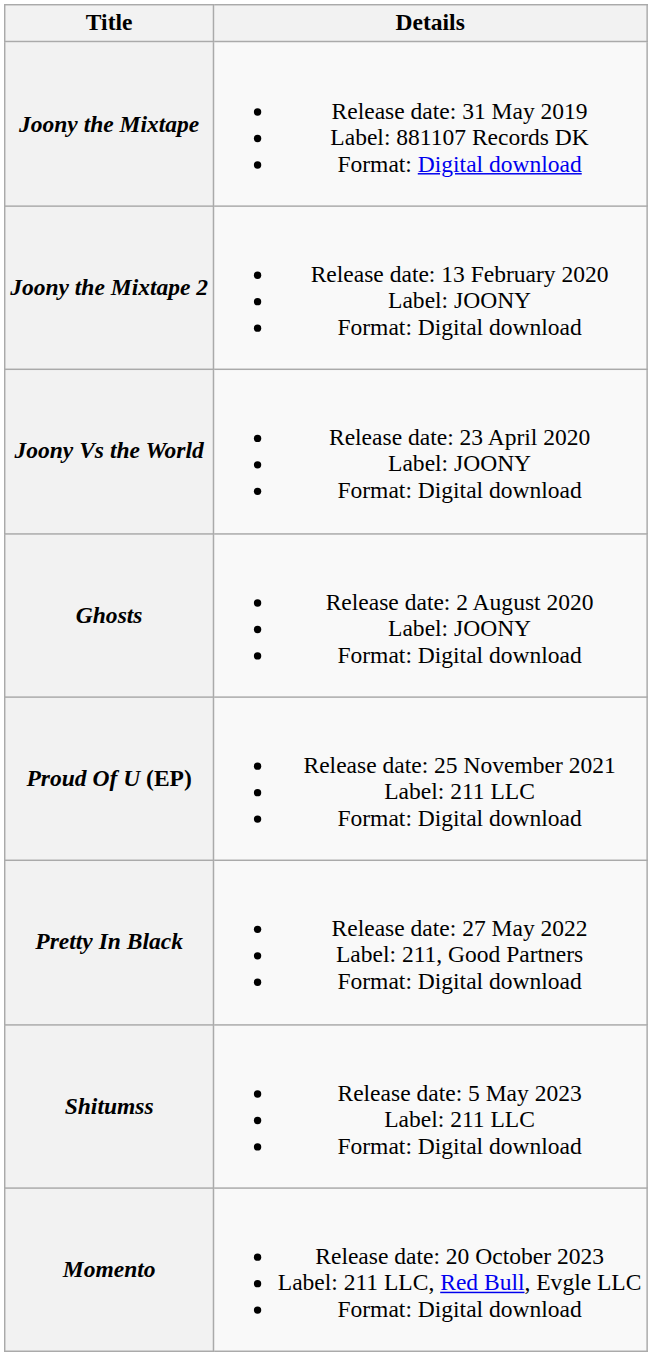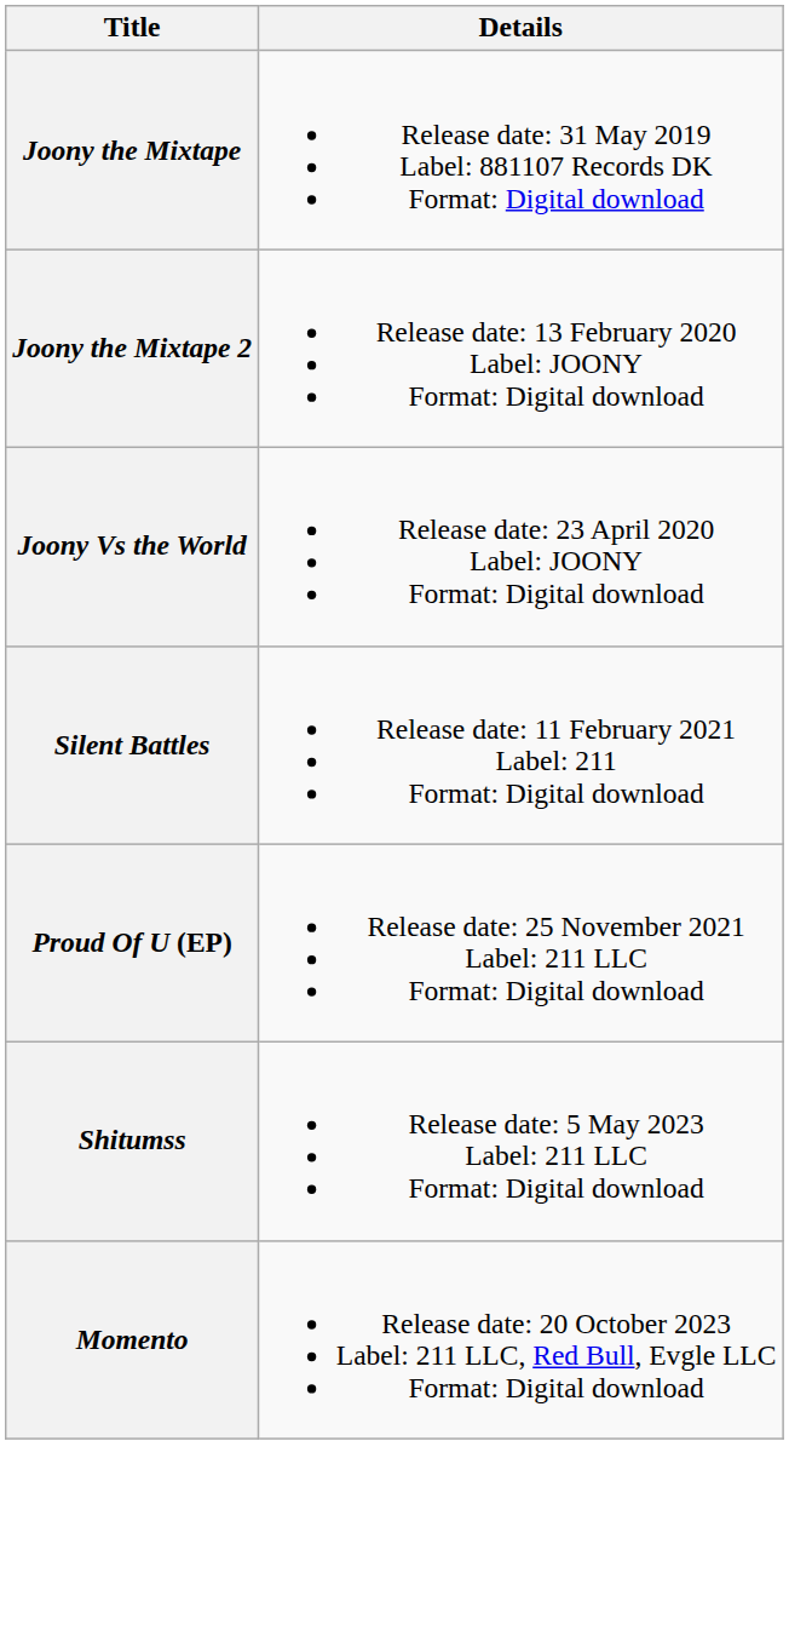 <table class="wikitable plainrowheaders" style="text-align: center;">
 <tr>
 <th scope="col">Title</th>
 <th scope="col">Details</th>
 </tr>
 <tr>
 <th scope="row"><em>Joony the Mixtape</em></th>
 <td><br><ul><li>Release date: 31 May 2019</li><li>Label: 881107 Records DK</li><li>Format: <a href='#'>Digital download</a></li></ul></td>
 </tr>
 <tr>
 <th scope="row"><em>Joony the Mixtape 2</em></th>
 <td><br><ul><li>Release date: 13 February 2020</li><li>Label: JOONY</li><li>Format: Digital download</li></ul></td>
 </tr>
 <tr>
 <th scope="row"><em>Joony Vs the World</em></th>
 <td><br><ul><li>Release date: 23 April 2020</li><li>Label: JOONY</li><li>Format: Digital download</li></ul></td>
 </tr>
 <tr>
-<th scope="row"><em>Ghosts</em></th>
-<td><br><ul><li>Release date: 2 August 2020</li><li>Label: JOONY</li><li>Format: Digital download</li></ul></td>
+<th scope="row"><em>Silent Battles</em></th>
+<td><br><ul><li>Release date: 11 February 2021</li><li>Label: 211</li><li>Format: Digital download</li></ul></td>
 </tr>
 <tr>
 <th scope="row"><em>Proud Of U</em> (EP)</th>
 <td><br><ul><li>Release date: 25 November 2021</li><li>Label: 211 LLC</li><li>Format: Digital download</li></ul></td>
-</tr>
-<tr>
-<th scope="row"><em>Pretty In Black</em></th>
-<td><br><ul><li>Release date: 27 May 2022</li><li>Label: 211, Good Partners</li><li>Format: Digital download</li></ul></td>
 </tr>
 <tr>
 <th scope="row"><em>Shitumss</em></th>
 <td><br><ul><li>Release date: 5 May 2023</li><li>Label: 211 LLC</li><li>Format: Digital download</li></ul></td>
 </tr>
 <tr>
 <th scope="row"><em>Momento</em></th>
 <td><br><ul><li>Release date: 20 October 2023</li><li>Label: 211 LLC, <a href='#'>Red Bull</a>, Evgle LLC</li><li>Format: Digital download</li></ul></td>
 </tr>
 </table>
